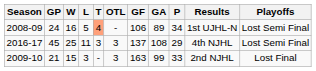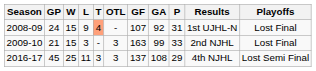 <table class="wikitable">
 <tr>
 <th>Season</th>
 <th>GP</th>
 <th>W</th>
 <th>L</th>
 <th>T</th>
 <th>OTL</th>
 <th>GF</th>
 <th>GA</th>
 <th>P</th>
 <th>Results</th>
 <th>Playoffs</th>
 </tr>
 <tr align="center">
 <td>2008-09</td>
 <td>24</td>
-<td>16</td>
-<td>5</td>
+<td>15</td>
+<td>9</td>
 <td style="background: lightsalmon;">4</td>
 <td>-</td>
-<td>106</td>
-<td>89</td>
-<td>34</td>
+<td>107</td>
+<td>92</td>
+<td>31</td>
 <td>1st UJHL-N</td>
-<td>Lost Semi Final</td>
+<td>Lost Final</td>
+</tr>
+<tr align="center">
+<td>2009-10</td>
+<td>21</td>
+<td>15</td>
+<td>3</td>
+<td>-</td>
+<td>3</td>
+<td>163</td>
+<td>99</td>
+<td>33</td>
+<td>2nd NJHL</td>
+<td>Lost Final</td>
 </tr>
 <tr align="center">
 <td>2016-17</td>
 <td>45</td>
 <td>25</td>
 <td>11</td>
 <td>3</td>
 <td>3</td>
 <td>137</td>
 <td>108</td>
 <td>29</td>
 <td>4th NJHL</td>
 <td>Lost Semi Final</td>
 </tr>
-<tr align="center">
-<td>2009-10</td>
-<td>21</td>
-<td>15</td>
-<td>3</td>
-<td>-</td>
-<td>3</td>
-<td>163</td>
-<td>99</td>
-<td>33</td>
-<td>2nd NJHL</td>
-<td>Lost Final</td>
-</tr>
 </table>
